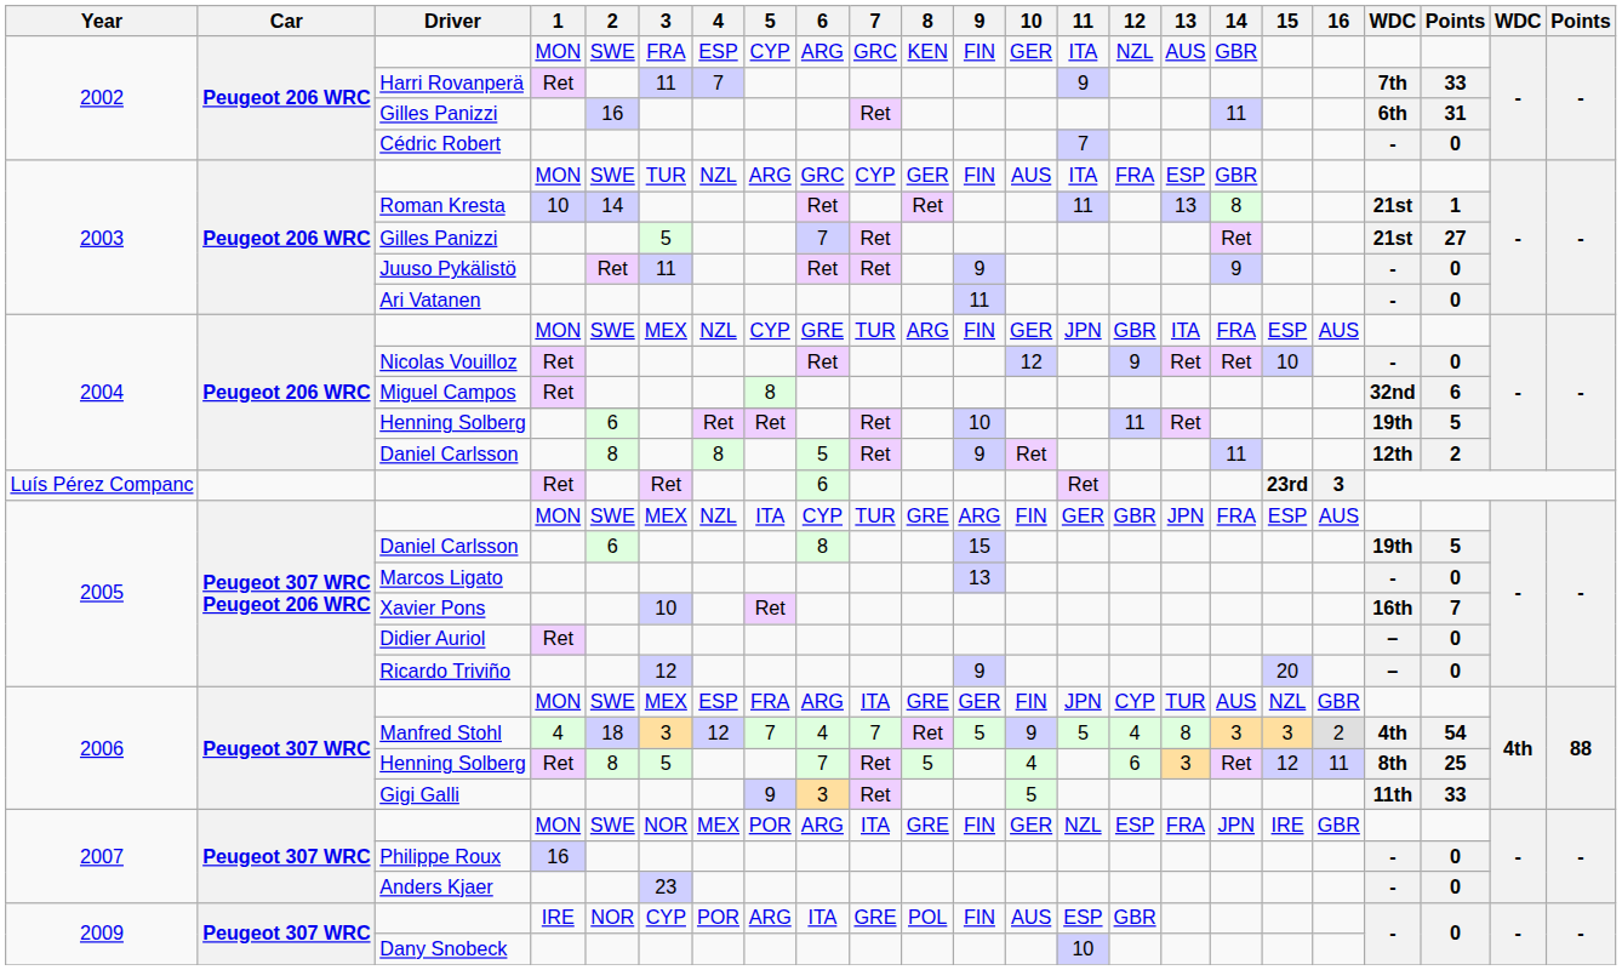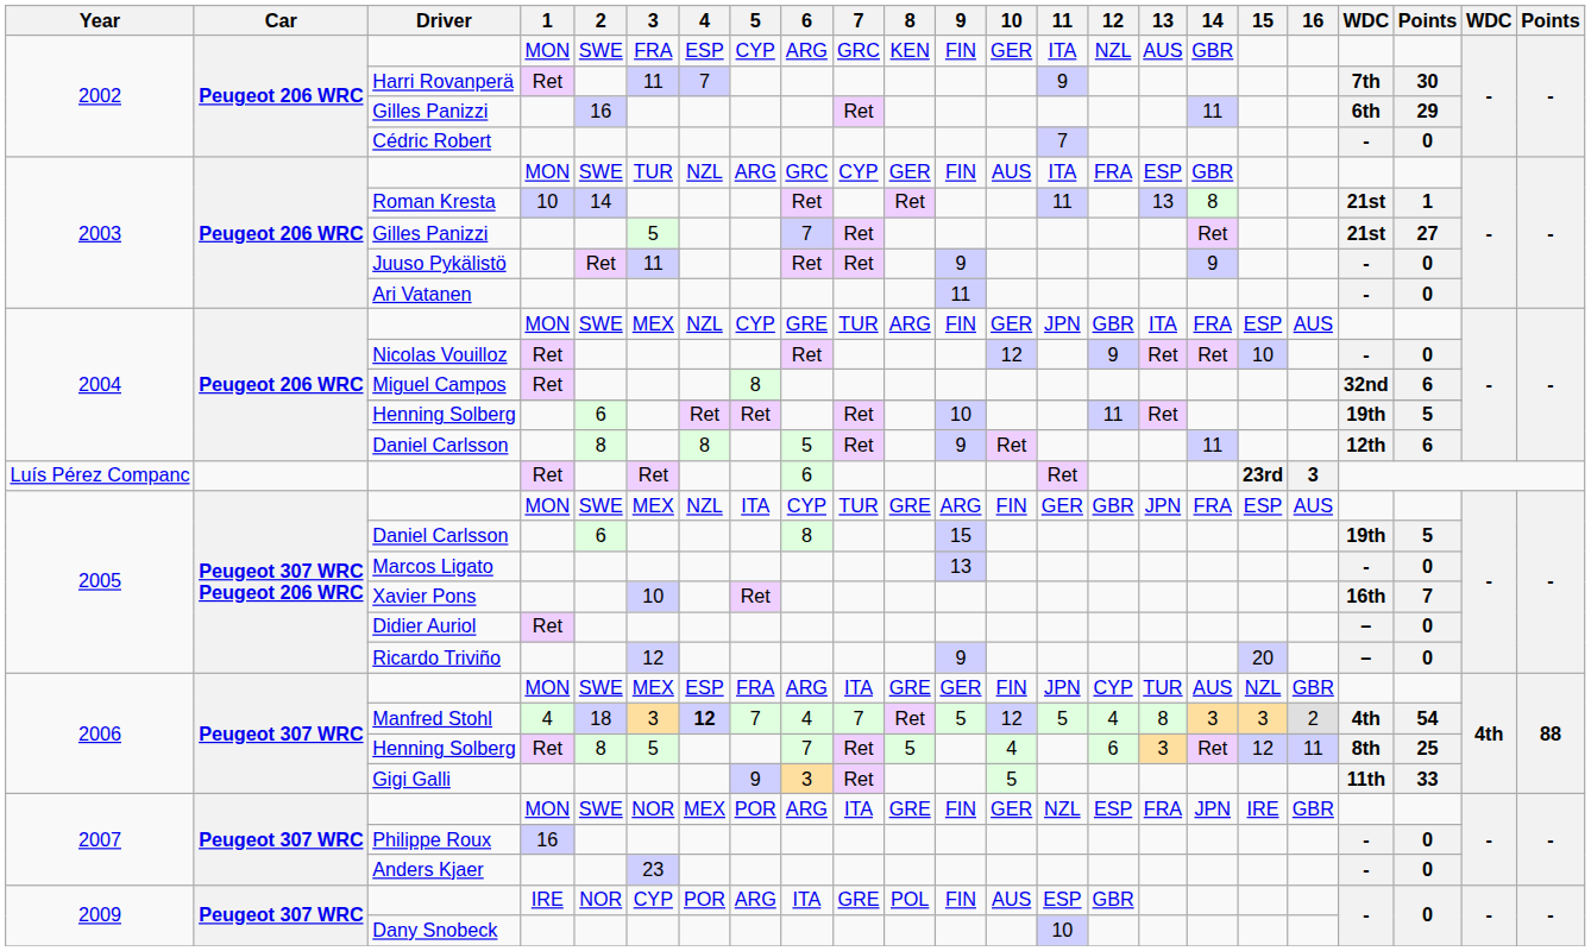 <table class="wikitable" style="text-align:center; font-size:85%">
 <tr>
 <th>Year</th>
 <th>Car</th>
 <th>Driver</th>
 <th>1</th>
 <th>2</th>
 <th>3</th>
 <th>4</th>
 <th>5</th>
 <th>6</th>
 <th>7</th>
 <th>8</th>
 <th>9</th>
 <th>10</th>
 <th>11</th>
 <th>12</th>
 <th>13</th>
 <th>14</th>
 <th>15</th>
 <th>16</th>
 <th>WDC</th>
 <th>Points</th>
 <th>WDC</th>
 <th>Points</th>
 </tr>
 <tr>
 <td rowspan="4"><a href='#'>2002</a></td>
 <th rowspan="4"><a href='#'>Peugeot 206 WRC</a></th>
 <td></td>
 <td><a href='#'>MON</a></td>
 <td><a href='#'>SWE</a></td>
 <td><a href='#'>FRA</a></td>
 <td><a href='#'>ESP</a></td>
 <td><a href='#'>CYP</a></td>
 <td><a href='#'>ARG</a></td>
 <td><a href='#'>GRC</a></td>
 <td><a href='#'>KEN</a></td>
 <td><a href='#'>FIN</a></td>
 <td><a href='#'>GER</a></td>
 <td><a href='#'>ITA</a></td>
 <td><a href='#'>NZL</a></td>
 <td><a href='#'>AUS</a></td>
 <td><a href='#'>GBR</a></td>
 <td></td>
 <td></td>
 <td></td>
 <td></td>
 <th rowspan="4">-</th>
 <th rowspan="4">-</th>
 </tr>
 <tr>
 <td align="left"> <a href='#'>Harri Rovanperä</a></td>
 <td style="background:#EFCFFF;">Ret</td>
 <td></td>
 <td style="background:#CFCFFF;">11</td>
 <td style="background:#CFCFFF;">7</td>
 <td></td>
 <td></td>
 <td></td>
 <td></td>
 <td></td>
 <td></td>
 <td style="background:#CFCFFF;">9</td>
 <td></td>
 <td></td>
 <td></td>
 <td></td>
 <td></td>
 <th>7th</th>
-<th>33</th>
+<th>30</th>
 </tr>
 <tr>
 <td align="left"> <a href='#'>Gilles Panizzi</a></td>
 <td></td>
 <td style="background:#CFCFFF;">16</td>
 <td></td>
 <td></td>
 <td></td>
 <td></td>
 <td style="background:#EFCFFF;">Ret</td>
 <td></td>
 <td></td>
 <td></td>
 <td></td>
 <td></td>
 <td></td>
 <td style="background:#CFCFFF;">11</td>
 <td></td>
 <td></td>
 <th>6th</th>
-<th>31</th>
+<th>29</th>
 </tr>
 <tr>
 <td align="left"> <a href='#'>Cédric Robert</a></td>
 <td></td>
 <td></td>
 <td></td>
 <td></td>
 <td></td>
 <td></td>
 <td></td>
 <td></td>
 <td></td>
 <td></td>
 <td style="background:#CFCFFF;">7</td>
 <td></td>
 <td></td>
 <td></td>
 <td></td>
 <td></td>
 <th>-</th>
 <th>0</th>
 </tr>
 <tr>
 <td rowspan="5"><a href='#'>2003</a></td>
 <th rowspan="5"><a href='#'>Peugeot 206 WRC</a></th>
 <td></td>
 <td><a href='#'>MON</a></td>
 <td><a href='#'>SWE</a></td>
 <td><a href='#'>TUR</a></td>
 <td><a href='#'>NZL</a></td>
 <td><a href='#'>ARG</a></td>
 <td><a href='#'>GRC</a></td>
 <td><a href='#'>CYP</a></td>
 <td><a href='#'>GER</a></td>
 <td><a href='#'>FIN</a></td>
 <td><a href='#'>AUS</a></td>
 <td><a href='#'>ITA</a></td>
 <td><a href='#'>FRA</a></td>
 <td><a href='#'>ESP</a></td>
 <td><a href='#'>GBR</a></td>
 <td></td>
 <td></td>
 <td></td>
 <td></td>
 <th rowspan="5">-</th>
 <th rowspan="5">-</th>
 </tr>
 <tr>
 <td align="left"> <a href='#'>Roman Kresta</a></td>
 <td style="background:#CFCFFF;">10</td>
 <td style="background:#CFCFFF;">14</td>
 <td></td>
 <td></td>
 <td></td>
 <td style="background:#EFCFFF;">Ret</td>
 <td></td>
 <td style="background:#EFCFFF;">Ret</td>
 <td></td>
 <td></td>
 <td style="background:#CFCFFF;">11</td>
 <td></td>
 <td style="background:#CFCFFF;">13</td>
 <td style="background:#DFFFDF;">8</td>
 <td></td>
 <td></td>
 <th>21st</th>
 <th>1</th>
 </tr>
 <tr>
 <td align="left"> <a href='#'>Gilles Panizzi</a></td>
 <td></td>
 <td></td>
 <td style="background:#DFFFDF;">5</td>
 <td></td>
 <td></td>
 <td style="background:#CFCFFF;">7</td>
 <td style="background:#EFCFFF;">Ret</td>
 <td></td>
 <td></td>
 <td></td>
 <td></td>
 <td></td>
 <td></td>
 <td style="background:#EFCFFF;">Ret</td>
 <td></td>
 <td></td>
 <th>21st</th>
 <th>27</th>
 </tr>
 <tr>
 <td align="left"> <a href='#'>Juuso Pykälistö</a></td>
 <td></td>
 <td style="background:#EFCFFF;">Ret</td>
 <td style="background:#CFCFFF;">11</td>
 <td></td>
 <td></td>
 <td style="background:#EFCFFF;">Ret</td>
 <td style="background:#EFCFFF;">Ret</td>
 <td></td>
 <td style="background:#CFCFFF;">9</td>
 <td></td>
 <td></td>
 <td></td>
 <td></td>
 <td style="background:#CFCFFF;">9</td>
 <td></td>
 <td></td>
 <th>-</th>
 <th>0</th>
 </tr>
 <tr>
 <td align="left"> <a href='#'>Ari Vatanen</a></td>
 <td></td>
 <td></td>
 <td></td>
 <td></td>
 <td></td>
 <td></td>
 <td></td>
 <td></td>
 <td style="background:#CFCFFF;">11</td>
 <td></td>
 <td></td>
 <td></td>
 <td></td>
 <td></td>
 <td></td>
 <td></td>
 <th>-</th>
 <th>0</th>
 </tr>
 <tr>
 <td rowspan="6"><a href='#'>2004</a></td>
 <th rowspan="6"><a href='#'>Peugeot 206 WRC</a></th>
 <td></td>
 <td><a href='#'>MON</a></td>
 <td><a href='#'>SWE</a></td>
 <td><a href='#'>MEX</a></td>
 <td><a href='#'>NZL</a></td>
 <td><a href='#'>CYP</a></td>
 <td><a href='#'>GRE</a></td>
 <td><a href='#'>TUR</a></td>
 <td><a href='#'>ARG</a></td>
 <td><a href='#'>FIN</a></td>
 <td><a href='#'>GER</a></td>
 <td><a href='#'>JPN</a></td>
 <td><a href='#'>GBR</a></td>
 <td><a href='#'>ITA</a></td>
 <td><a href='#'>FRA</a></td>
 <td><a href='#'>ESP</a></td>
 <td><a href='#'>AUS</a></td>
 <td></td>
 <td></td>
 <th rowspan="6">-</th>
 <th rowspan="6">-</th>
 </tr>
 <tr>
 <td align="left"> <a href='#'>Nicolas Vouilloz</a></td>
 <td style="background:#EFCFFF;">Ret</td>
 <td></td>
 <td></td>
 <td></td>
 <td></td>
 <td style="background:#EFCFFF;">Ret</td>
 <td></td>
 <td></td>
 <td></td>
 <td style="background:#CFCFFF;">12</td>
 <td></td>
 <td style="background:#CFCFFF;">9</td>
 <td style="background:#EFCFFF;">Ret</td>
 <td style="background:#EFCFFF;">Ret</td>
 <td style="background:#CFCFFF;">10</td>
 <td></td>
 <th>-</th>
 <th>0</th>
 </tr>
 <tr>
 <td align="left"> <a href='#'>Miguel Campos</a></td>
 <td style="background:#EFCFFF;">Ret</td>
 <td></td>
 <td></td>
 <td></td>
 <td style="background:#DFFFDF;">8</td>
 <td></td>
 <td></td>
 <td></td>
 <td></td>
 <td></td>
 <td></td>
 <td></td>
 <td></td>
 <td></td>
 <td></td>
 <td></td>
 <th>32nd</th>
 <th>6</th>
 </tr>
 <tr>
 </tr>
 <tr>
 <td align="left"> <a href='#'>Henning Solberg</a></td>
 <td></td>
 <td style="background:#DFFFDF;">6</td>
 <td></td>
 <td style="background:#EFCFFF;">Ret</td>
 <td style="background:#EFCFFF;">Ret</td>
 <td></td>
 <td style="background:#EFCFFF;">Ret</td>
 <td></td>
 <td style="background:#CFCFFF;">10</td>
 <td></td>
 <td></td>
 <td style="background:#CFCFFF;">11</td>
 <td style="background:#EFCFFF;">Ret</td>
 <td></td>
 <td></td>
 <td></td>
 <th>19th</th>
 <th>5</th>
 </tr>
 <tr>
 <td align="left"> <a href='#'>Daniel Carlsson</a></td>
 <td></td>
 <td style="background:#DFFFDF;">8</td>
 <td></td>
 <td style="background:#DFFFDF;">8</td>
 <td></td>
 <td style="background:#DFFFDF;">5</td>
 <td style="background:#EFCFFF;">Ret</td>
 <td></td>
 <td style="background:#CFCFFF;">9</td>
 <td style="background:#EFCFFF;">Ret</td>
 <td></td>
 <td></td>
 <td></td>
 <td style="background:#CFCFFF;">11</td>
 <td></td>
 <td></td>
 <th>12th</th>
-<th>2</th>
+<th>6</th>
 </tr>
 <tr>
 <td align="left"> <a href='#'>Luís Pérez Companc</a></td>
 <td></td>
 <td></td>
 <td style="background:#EFCFFF;">Ret</td>
 <td></td>
 <td style="background:#EFCFFF;">Ret</td>
 <td></td>
 <td></td>
 <td style="background:#DFFFDF;">6</td>
 <td></td>
 <td></td>
 <td></td>
 <td></td>
 <td style="background:#EFCFFF;">Ret</td>
 <td></td>
 <td></td>
 <td></td>
 <th>23rd</th>
 <th>3</th>
 </tr>
 <tr>
 <td rowspan="6"><a href='#'>2005</a></td>
 <th rowspan="6"><a href='#'>Peugeot 307 WRC</a><br><a href='#'>Peugeot 206 WRC</a></th>
 <td></td>
 <td><a href='#'>MON</a></td>
 <td><a href='#'>SWE</a></td>
 <td><a href='#'>MEX</a></td>
 <td><a href='#'>NZL</a></td>
 <td><a href='#'>ITA</a></td>
 <td><a href='#'>CYP</a></td>
 <td><a href='#'>TUR</a></td>
 <td><a href='#'>GRE</a></td>
 <td><a href='#'>ARG</a></td>
 <td><a href='#'>FIN</a></td>
 <td><a href='#'>GER</a></td>
 <td><a href='#'>GBR</a></td>
 <td><a href='#'>JPN</a></td>
 <td><a href='#'>FRA</a></td>
 <td><a href='#'>ESP</a></td>
 <td><a href='#'>AUS</a></td>
 <td></td>
 <td></td>
 <th rowspan="6">-</th>
 <th rowspan="6">-</th>
 </tr>
 <tr>
 <td align="left"> <a href='#'>Daniel Carlsson</a></td>
 <td></td>
 <td style="background:#DFFFDF;">6</td>
 <td></td>
 <td></td>
 <td></td>
 <td style="background:#DFFFDF;">8</td>
 <td></td>
 <td></td>
 <td style="background:#CFCFFF;">15</td>
 <td></td>
 <td></td>
 <td></td>
 <td></td>
 <td></td>
 <td></td>
 <td></td>
 <th>19th</th>
 <th>5</th>
 </tr>
 <tr>
 <td align="left"> <a href='#'>Marcos Ligato</a></td>
 <td></td>
 <td></td>
 <td></td>
 <td></td>
 <td></td>
 <td></td>
 <td></td>
 <td></td>
 <td style="background:#CFCFFF;">13</td>
 <td></td>
 <td></td>
 <td></td>
 <td></td>
 <td></td>
 <td></td>
 <td></td>
 <th>-</th>
 <th>0</th>
 </tr>
 <tr>
 <td align="left"> <a href='#'>Xavier Pons</a></td>
 <td></td>
 <td></td>
 <td style="background:#CFCFFF;">10</td>
 <td></td>
 <td style="background:#EFCFFF;">Ret</td>
 <td></td>
 <td></td>
 <td></td>
 <td></td>
 <td></td>
 <td></td>
 <td></td>
 <td></td>
 <td></td>
 <td></td>
 <td></td>
 <th>16th</th>
 <th>7</th>
 </tr>
 <tr>
 <td align="left"> <a href='#'>Didier Auriol</a></td>
 <td style="background:#EFCFFF;">Ret</td>
 <td></td>
 <td></td>
 <td></td>
 <td></td>
 <td></td>
 <td></td>
 <td></td>
 <td></td>
 <td></td>
 <td></td>
 <td></td>
 <td></td>
 <td></td>
 <td></td>
 <td></td>
 <th>–</th>
 <th>0</th>
 </tr>
 <tr>
 <td align="left"> <a href='#'>Ricardo Triviño</a></td>
 <td></td>
 <td></td>
 <td style="background:#CFCFFF;">12</td>
 <td></td>
 <td></td>
 <td></td>
 <td></td>
 <td></td>
 <td style="background:#CFCFFF;">9</td>
 <td></td>
 <td></td>
 <td></td>
 <td></td>
 <td></td>
 <td style="background:#CFCFFF;">20</td>
 <td></td>
 <th>–</th>
 <th>0</th>
 </tr>
 <tr>
 <td rowspan="4"><a href='#'>2006</a></td>
 <th rowspan="4"><a href='#'>Peugeot 307 WRC</a></th>
 <td></td>
 <td><a href='#'>MON</a></td>
 <td><a href='#'>SWE</a></td>
 <td><a href='#'>MEX</a></td>
 <td><a href='#'>ESP</a></td>
 <td><a href='#'>FRA</a></td>
 <td><a href='#'>ARG</a></td>
 <td><a href='#'>ITA</a></td>
 <td><a href='#'>GRE</a></td>
 <td><a href='#'>GER</a></td>
 <td><a href='#'>FIN</a></td>
 <td><a href='#'>JPN</a></td>
 <td><a href='#'>CYP</a></td>
 <td><a href='#'>TUR</a></td>
 <td><a href='#'>AUS</a></td>
 <td><a href='#'>NZL</a></td>
 <td><a href='#'>GBR</a></td>
 <td></td>
 <td></td>
 <th rowspan="4">4th</th>
 <th rowspan="4">88</th>
 </tr>
 <tr>
 <td align="left"> <a href='#'>Manfred Stohl</a></td>
 <td style="background:#DFFFDF;">4</td>
 <td style="background:#CFCFFF;">18</td>
 <td style="background:#FFDF9F;">3</td>
-<td style="background:#CFCFFF;">12</td>
+<td style="background:#CFCFFF;"><strong>12</strong></td>
 <td style="background:#DFFFDF;">7</td>
 <td style="background:#DFFFDF;">4</td>
 <td style="background:#DFFFDF;">7</td>
 <td style="background:#EFCFFF;">Ret</td>
 <td style="background:#DFFFDF;">5</td>
-<td style="background:#CFCFFF;">9</td>
+<td style="background:#CFCFFF;">12</td>
 <td style="background:#DFFFDF;">5</td>
 <td style="background:#DFFFDF;">4</td>
 <td style="background:#DFFFDF;">8</td>
 <td style="background:#FFDF9F;">3</td>
 <td style="background:#FFDF9F;">3</td>
 <td style="background:#DFDFDF;">2</td>
 <th>4th</th>
 <th>54</th>
 </tr>
 <tr>
 <td align="left"> <a href='#'>Henning Solberg</a></td>
 <td style="background:#EFCFFF;">Ret</td>
 <td style="background:#DFFFDF;">8</td>
 <td style="background:#DFFFDF;">5</td>
 <td></td>
 <td></td>
 <td style="background:#DFFFDF;">7</td>
 <td style="background:#EFCFFF;">Ret</td>
 <td style="background:#DFFFDF;">5</td>
 <td></td>
 <td style="background:#DFFFDF;">4</td>
 <td></td>
 <td style="background:#DFFFDF;">6</td>
 <td style="background:#FFDF9F;">3</td>
 <td style="background:#EFCFFF;">Ret</td>
 <td style="background:#CFCFFF;">12</td>
 <td style="background:#CFCFFF;">11</td>
 <th>8th</th>
 <th>25</th>
 </tr>
 <tr>
 <td align="left"> <a href='#'>Gigi Galli</a></td>
 <td></td>
 <td></td>
 <td></td>
 <td></td>
 <td style="background:#CFCFFF;">9</td>
 <td style="background:#FFDF9F;">3</td>
 <td style="background:#EFCFFF;">Ret</td>
 <td></td>
 <td></td>
 <td style="background:#DFFFDF;">5</td>
 <td></td>
 <td></td>
 <td></td>
 <td></td>
 <td></td>
 <td></td>
 <th>11th</th>
 <th>33</th>
 </tr>
 <tr>
 <td rowspan="3"><a href='#'>2007</a></td>
 <th rowspan="3"><a href='#'>Peugeot 307 WRC</a></th>
 <td></td>
 <td><a href='#'>MON</a></td>
 <td><a href='#'>SWE</a></td>
 <td><a href='#'>NOR</a></td>
 <td><a href='#'>MEX</a></td>
 <td><a href='#'>POR</a></td>
 <td><a href='#'>ARG</a></td>
 <td><a href='#'>ITA</a></td>
 <td><a href='#'>GRE</a></td>
 <td><a href='#'>FIN</a></td>
 <td><a href='#'>GER</a></td>
 <td><a href='#'>NZL</a></td>
 <td><a href='#'>ESP</a></td>
 <td><a href='#'>FRA</a></td>
 <td><a href='#'>JPN</a></td>
 <td><a href='#'>IRE</a></td>
 <td><a href='#'>GBR</a></td>
 <td></td>
 <td></td>
 <th rowspan="3">-</th>
 <th rowspan="3">-</th>
 </tr>
 <tr>
 <td align="left"> <a href='#'>Philippe Roux</a></td>
 <td style="background:#CFCFFF;">16</td>
 <td></td>
 <td></td>
 <td></td>
 <td></td>
 <td></td>
 <td></td>
 <td></td>
 <td></td>
 <td></td>
 <td></td>
 <td></td>
 <td></td>
 <td></td>
 <td></td>
 <td></td>
 <th>-</th>
 <th>0</th>
 </tr>
 <tr>
 <td align="left"> <a href='#'>Anders Kjaer</a></td>
 <td></td>
 <td></td>
 <td style="background:#CFCFFF;">23</td>
 <td></td>
 <td></td>
 <td></td>
 <td></td>
 <td></td>
 <td></td>
 <td></td>
 <td></td>
 <td></td>
 <td></td>
 <td></td>
 <td></td>
 <td></td>
 <th>-</th>
 <th>0</th>
 </tr>
 <tr>
 <td rowspan="2"><a href='#'>2009</a></td>
 <th rowspan="2"><a href='#'>Peugeot 307 WRC</a></th>
 <td></td>
 <td><a href='#'>IRE</a></td>
 <td><a href='#'>NOR</a></td>
 <td><a href='#'>CYP</a></td>
 <td><a href='#'>POR</a></td>
 <td><a href='#'>ARG</a></td>
 <td><a href='#'>ITA</a></td>
 <td><a href='#'>GRE</a></td>
 <td><a href='#'>POL</a></td>
 <td><a href='#'>FIN</a></td>
 <td><a href='#'>AUS</a></td>
 <td><a href='#'>ESP</a></td>
 <td><a href='#'>GBR</a></td>
 <td></td>
 <td></td>
 <td></td>
 <td></td>
 <th rowspan="2">-</th>
 <th rowspan="2">0</th>
 <th rowspan="2">-</th>
 <th rowspan="2">-</th>
 </tr>
 <tr>
 <td align="left"> <a href='#'>Dany Snobeck</a></td>
 <td></td>
 <td></td>
 <td></td>
 <td></td>
 <td></td>
 <td></td>
 <td></td>
 <td></td>
 <td></td>
 <td></td>
 <td style="background:#CFCFFF;">10</td>
 <td></td>
 <td></td>
 <td></td>
 <td></td>
 <td></td>
 </tr>
 </table>
